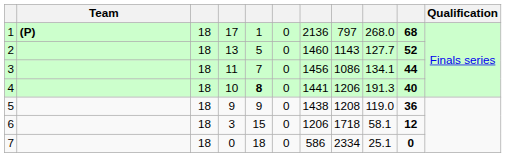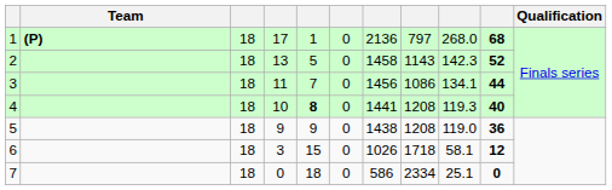 <table class="wikitable" style="text-align:center; margin-bottom:0">
 <tr>
 <th style="width:10px"></th>
 <th style="width:35%;">Team</th>
 <th style="width:30px;"></th>
 <th style="width:30px;"></th>
 <th style="width:30px;"></th>
 <th style="width:30px;"></th>
 <th style="width:30px;"></th>
 <th style="width:30px;"></th>
 <th style="width:30px;"></th>
 <th style="width:30px;"></th>
 <th>Qualification</th>
 </tr>
 <tr style="background:#ccffcc;">
 <td>1</td>
 <td style="text-align:left;"> <strong>(P)</strong></td>
 <td>18</td>
 <td>17</td>
 <td>1</td>
 <td>0</td>
 <td>2136</td>
 <td>797</td>
 <td>268.0</td>
 <td><strong>68</strong></td>
 <td rowspan=4><a href='#'>Finals series</a></td>
 </tr>
 <tr style="background:#ccffcc;">
 <td>2</td>
 <td style="text-align:left;"></td>
 <td>18</td>
 <td>13</td>
 <td>5</td>
 <td>0</td>
-<td>1460</td>
+<td>1458</td>
 <td>1143</td>
-<td>127.7</td>
+<td>142.3</td>
 <td><strong>52</strong></td>
 </tr>
 <tr style="background:#ccffcc;">
 <td>3</td>
 <td style="text-align:left;"></td>
 <td>18</td>
 <td>11</td>
 <td>7</td>
 <td>0</td>
 <td>1456</td>
 <td>1086</td>
 <td>134.1</td>
 <td><strong>44</strong></td>
 </tr>
 <tr style="background:#ccffcc;">
 <td>4</td>
 <td style="text-align:left;"></td>
 <td>18</td>
 <td>10</td>
 <td><strong>8</strong></td>
 <td>0</td>
 <td>1441</td>
-<td>1206</td>
-<td>191.3</td>
+<td>1208</td>
+<td>119.3</td>
 <td><strong>40</strong></td>
 </tr>
 <tr>
 <td>5</td>
 <td style="text-align:left;"></td>
 <td>18</td>
 <td>9</td>
 <td>9</td>
 <td>0</td>
 <td>1438</td>
 <td>1208</td>
 <td>119.0</td>
 <td><strong>36</strong></td>
 </tr>
 <tr>
 <td>6</td>
 <td style="text-align:left;"></td>
 <td>18</td>
 <td>3</td>
 <td>15</td>
 <td>0</td>
-<td>1206</td>
+<td>1026</td>
 <td>1718</td>
 <td>58.1</td>
 <td><strong>12</strong></td>
 </tr>
 <tr>
 <td>7</td>
 <td style="text-align:left;"></td>
 <td>18</td>
 <td>0</td>
 <td>18</td>
 <td>0</td>
 <td>586</td>
 <td>2334</td>
 <td>25.1</td>
 <td><strong>0</strong></td>
 </tr>
 </table>
